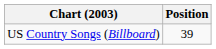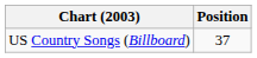 <table class="wikitable sortable">
 <tr>
 <th scope="col">Chart (2003)</th>
 <th scope="col">Position</th>
 </tr>
 <tr>
 <td>US <a href='#'>Country Songs</a> (<em><a href='#'>Billboard</a></em>)</td>
-<td align="center">39</td>
+<td align="center">37</td>
 </tr>
 </table>
